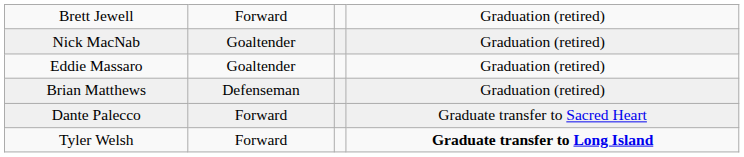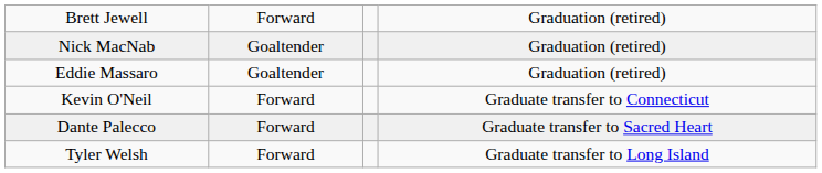 <table class="wikitable" width="60%">
 <tr align="center" bgcolor="">
 <td>Brett Jewell</td>
 <td>Forward</td>
 <td></td>
 <td>Graduation (retired)</td>
 </tr>
 <tr align="center" bgcolor="f0f0f0">
 <td>Nick MacNab</td>
 <td>Goaltender</td>
 <td></td>
 <td>Graduation (retired)</td>
 </tr>
 <tr align="center" bgcolor="">
 <td>Eddie Massaro</td>
 <td>Goaltender</td>
 <td></td>
 <td>Graduation (retired)</td>
 </tr>
-<tr align="center" bgcolor="f0f0f0">
-<td>Brian Matthews</td>
-<td>Defenseman</td>
+<tr align="center" bgcolor="">
+<td>Kevin O'Neil</td>
+<td>Forward</td>
 <td></td>
-<td>Graduation (retired)</td>
+<td>Graduate transfer to <a href='#'>Connecticut</a></td>
 </tr>
 <tr align="center" bgcolor="f0f0f0">
 <td>Dante Palecco</td>
 <td>Forward</td>
 <td></td>
 <td>Graduate transfer to <a href='#'>Sacred Heart</a></td>
 </tr>
 <tr align="center" bgcolor="">
 <td>Tyler Welsh</td>
 <td>Forward</td>
 <td></td>
-<td><strong>Graduate transfer to <a href='#'>Long Island</a></strong></td>
+<td>Graduate transfer to <a href='#'>Long Island</a></td>
 </tr>
 </table>
